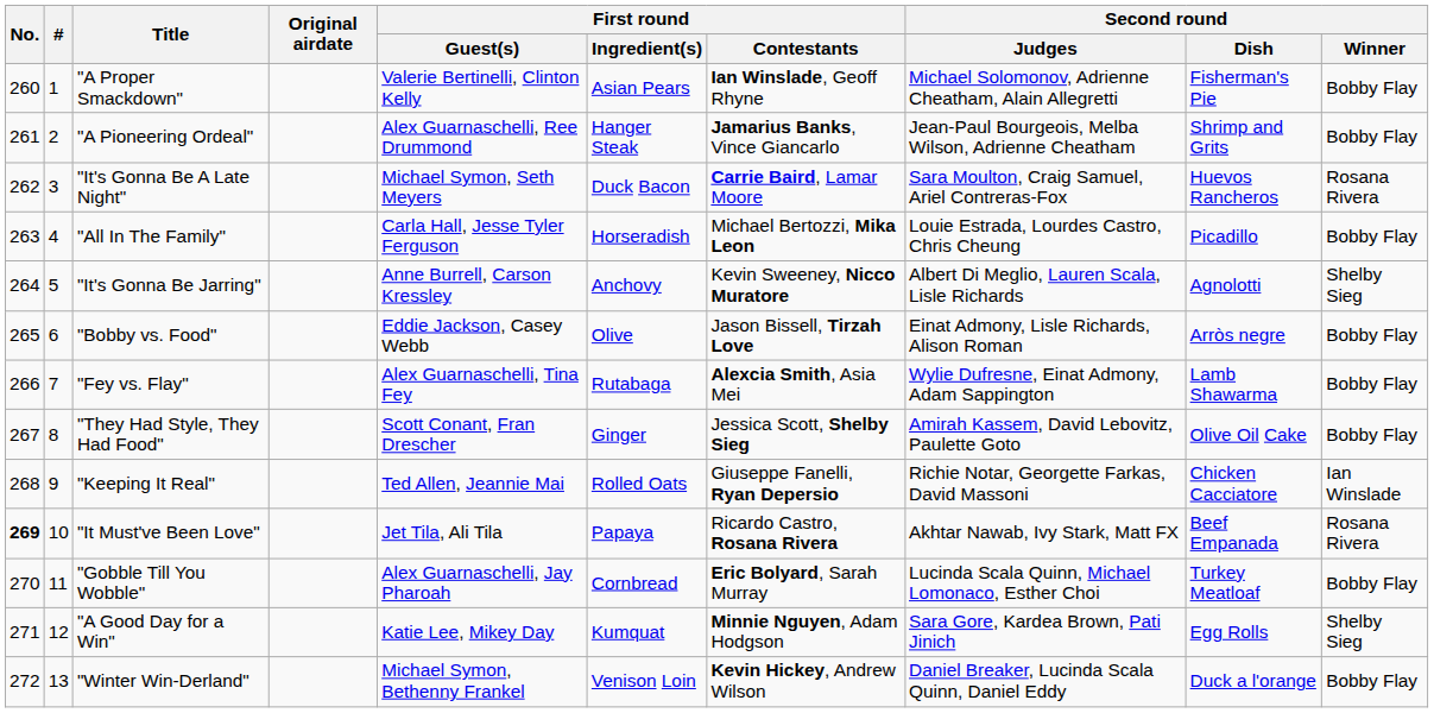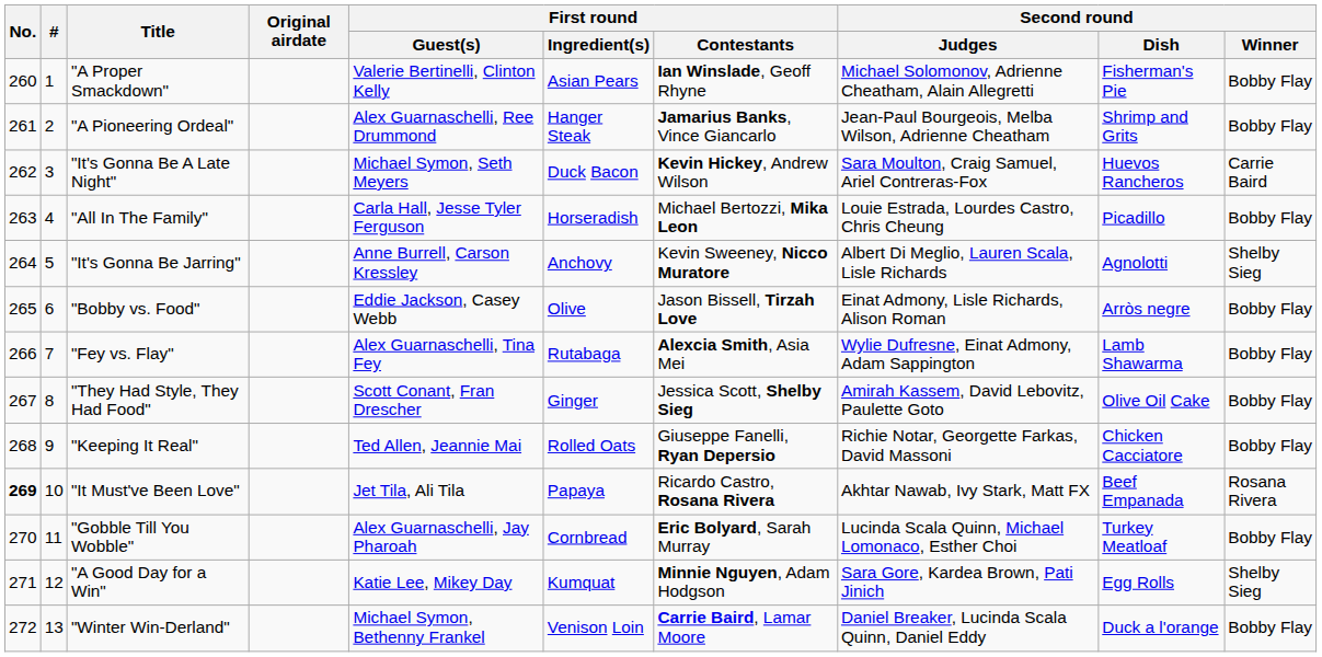 <table class="wikitable">
 <tr>
 <th rowspan="2">No.</th>
 <th rowspan="2">#</th>
 <th rowspan="2">Title</th>
 <th rowspan="2">Original airdate</th>
 <th colspan="3">First round</th>
 <th colspan="3">Second round</th>
 </tr>
 <tr>
 <th>Guest(s)</th>
 <th>Ingredient(s)</th>
 <th>Contestants</th>
 <th>Judges</th>
 <th>Dish</th>
 <th>Winner</th>
 </tr>
 <tr>
 <td>260</td>
 <td>1</td>
 <td>"A Proper Smackdown"</td>
 <td></td>
 <td><a href='#'>Valerie Bertinelli</a>, <a href='#'>Clinton Kelly</a></td>
 <td><a href='#'>Asian Pears</a></td>
 <td><strong>Ian Winslade</strong>, Geoff Rhyne</td>
 <td><a href='#'>Michael Solomonov</a>, Adrienne Cheatham, Alain Allegretti</td>
 <td><a href='#'>Fisherman's Pie</a></td>
 <td>Bobby Flay</td>
 </tr>
 <tr>
 <td>261</td>
 <td>2</td>
 <td>"A Pioneering Ordeal"</td>
 <td></td>
 <td><a href='#'>Alex Guarnaschelli</a>, <a href='#'>Ree Drummond</a></td>
 <td><a href='#'>Hanger Steak</a></td>
 <td><strong>Jamarius Banks</strong>, Vince Giancarlo</td>
 <td>Jean-Paul Bourgeois, Melba Wilson, Adrienne Cheatham</td>
 <td><a href='#'>Shrimp and Grits</a></td>
 <td>Bobby Flay</td>
 </tr>
 <tr>
 <td>262</td>
 <td>3</td>
 <td>"It's Gonna Be A Late Night"</td>
 <td></td>
 <td><a href='#'>Michael Symon</a>, <a href='#'>Seth Meyers</a></td>
 <td><a href='#'>Duck</a> <a href='#'>Bacon</a></td>
-<td><strong><a href='#'>Carrie Baird</a></strong>, <a href='#'>Lamar Moore</a></td>
+<td><strong>Kevin Hickey</strong>, Andrew Wilson</td>
 <td><a href='#'>Sara Moulton</a>, Craig Samuel, Ariel Contreras-Fox</td>
 <td><a href='#'>Huevos Rancheros</a></td>
-<td>Rosana Rivera</td>
+<td>Carrie Baird</td>
 </tr>
 <tr>
 <td>263</td>
 <td>4</td>
 <td>"All In The Family"</td>
 <td></td>
 <td><a href='#'>Carla Hall</a>, <a href='#'>Jesse Tyler Ferguson</a></td>
 <td><a href='#'>Horseradish</a></td>
 <td>Michael Bertozzi, <strong>Mika Leon</strong></td>
 <td>Louie Estrada, Lourdes Castro, Chris Cheung</td>
 <td><a href='#'>Picadillo</a></td>
 <td>Bobby Flay</td>
 </tr>
 <tr>
 <td>264</td>
 <td>5</td>
 <td>"It's Gonna Be Jarring"</td>
 <td></td>
 <td><a href='#'>Anne Burrell</a>, <a href='#'>Carson Kressley</a></td>
 <td><a href='#'>Anchovy</a></td>
 <td>Kevin Sweeney, <strong>Nicco Muratore</strong></td>
 <td>Albert Di Meglio, <a href='#'>Lauren Scala</a>, Lisle Richards</td>
 <td><a href='#'>Agnolotti</a></td>
 <td>Shelby Sieg</td>
 </tr>
 <tr>
 <td>265</td>
 <td>6</td>
 <td>"Bobby vs. Food"</td>
 <td></td>
 <td><a href='#'>Eddie Jackson</a>, Casey Webb</td>
 <td><a href='#'>Olive</a></td>
 <td>Jason Bissell, <strong>Tirzah Love</strong></td>
 <td>Einat Admony, Lisle Richards, Alison Roman</td>
 <td><a href='#'>Arròs negre</a></td>
 <td>Bobby Flay</td>
 </tr>
 <tr>
 <td>266</td>
 <td>7</td>
 <td>"Fey vs. Flay"</td>
 <td></td>
 <td><a href='#'>Alex Guarnaschelli</a>, <a href='#'>Tina Fey</a></td>
 <td><a href='#'>Rutabaga</a></td>
 <td><strong>Alexcia Smith</strong>, Asia Mei</td>
 <td><a href='#'>Wylie Dufresne</a>, Einat Admony, Adam Sappington</td>
 <td><a href='#'>Lamb</a> <a href='#'>Shawarma</a></td>
 <td>Bobby Flay</td>
 </tr>
 <tr>
 <td>267</td>
 <td>8</td>
 <td>"They Had Style, They Had Food"</td>
 <td></td>
 <td><a href='#'>Scott Conant</a>, <a href='#'>Fran Drescher</a></td>
 <td><a href='#'>Ginger</a></td>
 <td>Jessica Scott, <strong>Shelby Sieg</strong></td>
 <td><a href='#'>Amirah Kassem</a>, David Lebovitz, Paulette Goto</td>
 <td><a href='#'>Olive Oil</a> <a href='#'>Cake</a></td>
 <td>Bobby Flay</td>
 </tr>
 <tr>
 <td>268</td>
 <td>9</td>
 <td>"Keeping It Real"</td>
 <td></td>
 <td><a href='#'>Ted Allen</a>, <a href='#'>Jeannie Mai</a></td>
 <td><a href='#'>Rolled Oats</a></td>
 <td>Giuseppe Fanelli, <strong>Ryan Depersio</strong></td>
 <td>Richie Notar, Georgette Farkas, David Massoni</td>
 <td><a href='#'>Chicken</a> <a href='#'>Cacciatore</a></td>
-<td>Ian Winslade</td>
+<td>Bobby Flay</td>
 </tr>
 <tr>
 <td><strong>269</strong></td>
 <td>10</td>
 <td>"It Must've Been Love"</td>
 <td></td>
 <td><a href='#'>Jet Tila</a>, Ali Tila</td>
 <td><a href='#'>Papaya</a></td>
 <td>Ricardo Castro, <strong>Rosana Rivera</strong></td>
 <td>Akhtar Nawab, Ivy Stark, Matt FX</td>
 <td><a href='#'>Beef</a> <a href='#'>Empanada</a></td>
 <td>Rosana Rivera</td>
 </tr>
 <tr>
 <td>270</td>
 <td>11</td>
 <td>"Gobble Till You Wobble"</td>
 <td></td>
 <td><a href='#'>Alex Guarnaschelli</a>, <a href='#'>Jay Pharoah</a></td>
 <td><a href='#'>Cornbread</a></td>
 <td><strong>Eric Bolyard</strong>, Sarah Murray</td>
 <td>Lucinda Scala Quinn, <a href='#'>Michael Lomonaco</a>, Esther Choi</td>
 <td><a href='#'>Turkey</a> <a href='#'>Meatloaf</a></td>
 <td>Bobby Flay</td>
 </tr>
 <tr>
 <td>271</td>
 <td>12</td>
 <td>"A Good Day for a Win"</td>
 <td></td>
 <td><a href='#'>Katie Lee</a>, <a href='#'>Mikey Day</a></td>
 <td><a href='#'>Kumquat</a></td>
 <td><strong>Minnie Nguyen</strong>, Adam Hodgson</td>
 <td><a href='#'>Sara Gore</a>, Kardea Brown, <a href='#'>Pati Jinich</a></td>
 <td><a href='#'>Egg Rolls</a></td>
 <td>Shelby Sieg</td>
 </tr>
 <tr>
 <td>272</td>
 <td>13</td>
 <td>"Winter Win-Derland"</td>
 <td></td>
 <td><a href='#'>Michael Symon</a>, <a href='#'>Bethenny Frankel</a></td>
 <td><a href='#'>Venison</a> <a href='#'>Loin</a></td>
-<td><strong>Kevin Hickey</strong>, Andrew Wilson</td>
+<td><strong><a href='#'>Carrie Baird</a></strong>, <a href='#'>Lamar Moore</a></td>
 <td><a href='#'>Daniel Breaker</a>, Lucinda Scala Quinn, Daniel Eddy</td>
 <td><a href='#'>Duck a l'orange</a></td>
 <td>Bobby Flay</td>
 </tr>
 </table>
